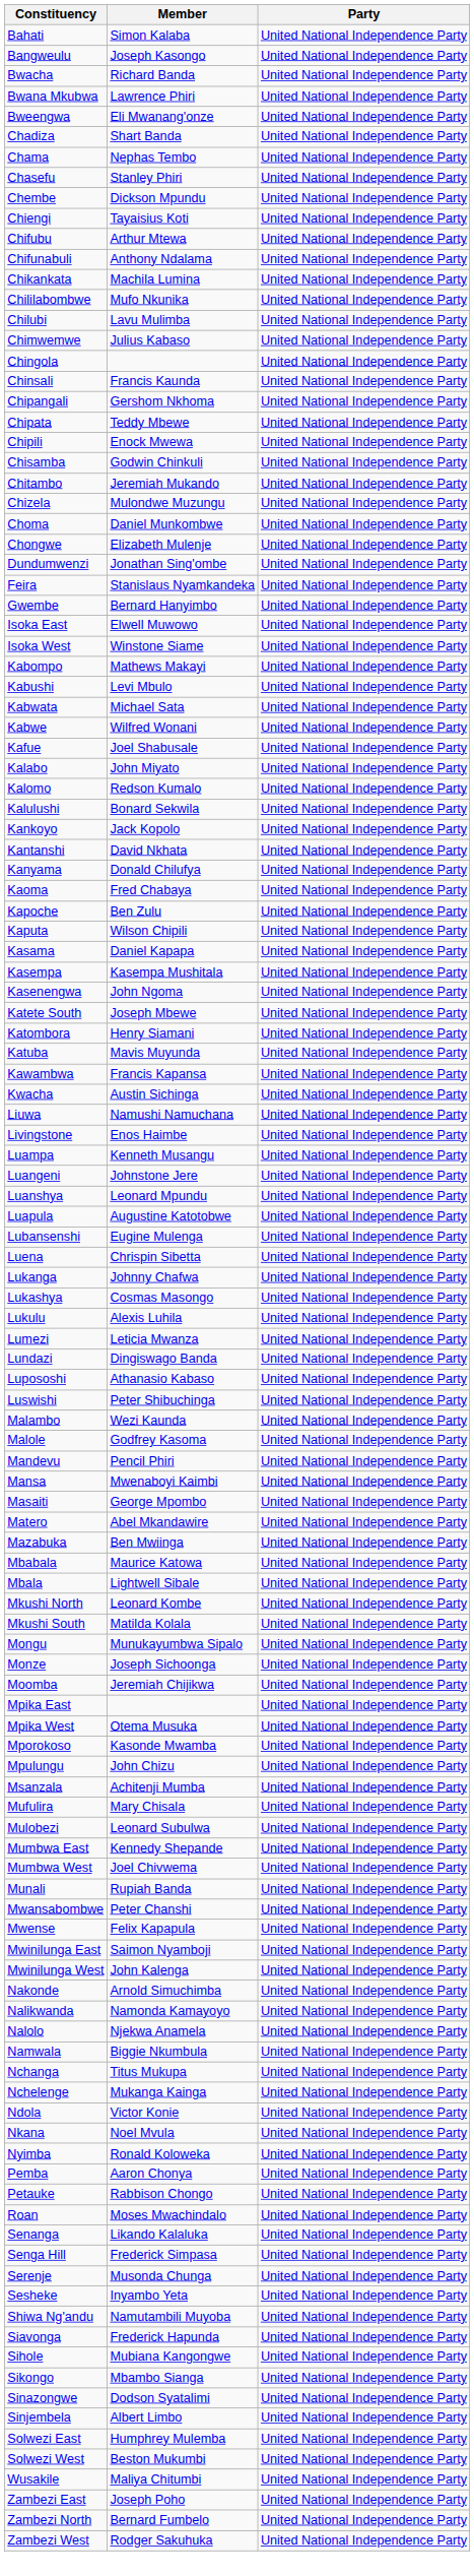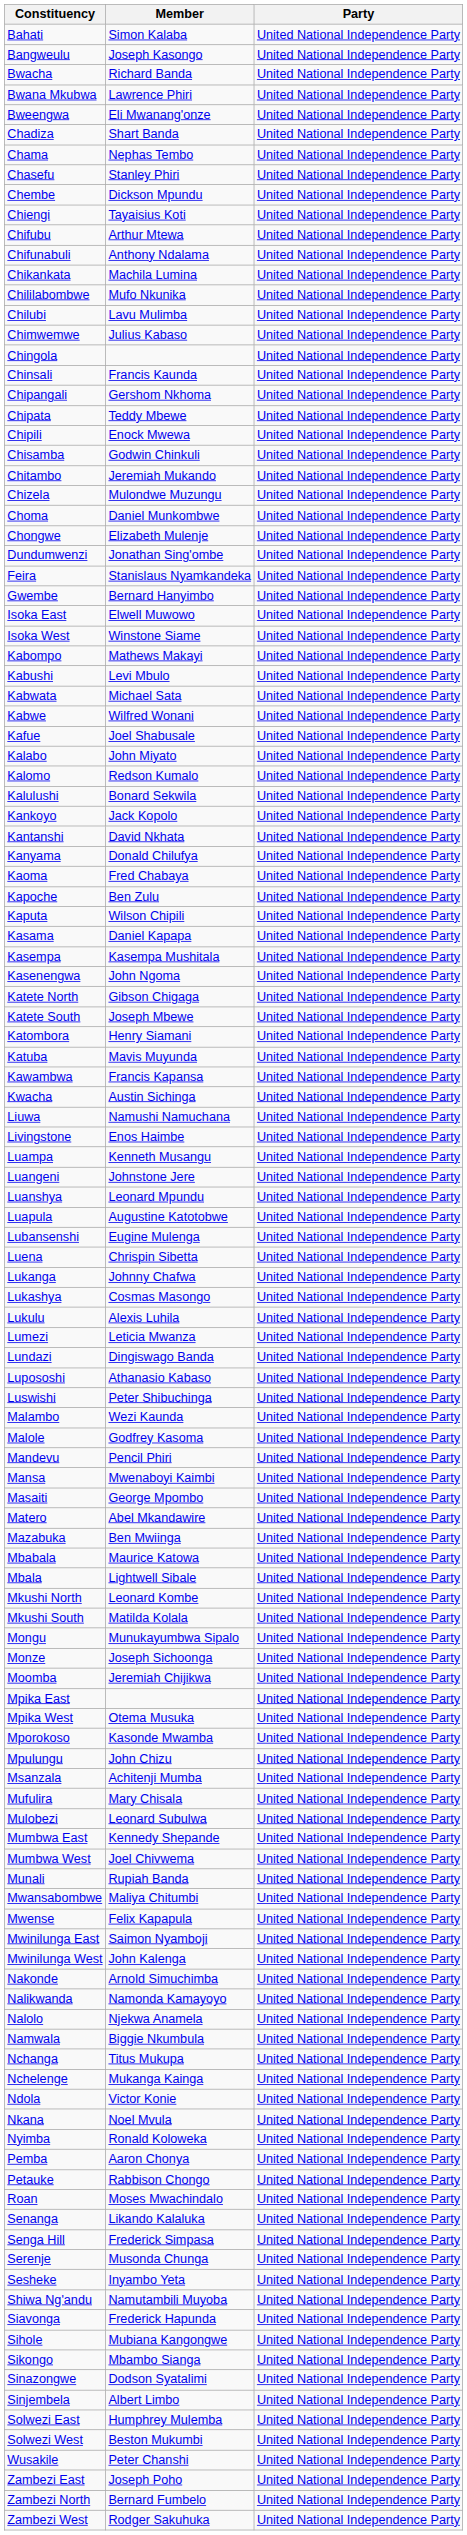 <table class="wikitable sortable">
 <tr>
 <th>Constituency</th>
 <th>Member</th>
 <th>Party</th>
 </tr>
 <tr>
 <td><a href='#'>Bahati</a></td>
 <td><a href='#'>Simon Kalaba</a></td>
 <td><a href='#'>United National Independence Party</a></td>
 </tr>
 <tr>
 <td><a href='#'>Bangweulu</a></td>
 <td><a href='#'>Joseph Kasongo</a></td>
 <td><a href='#'>United National Independence Party</a></td>
 </tr>
 <tr>
 <td><a href='#'>Bwacha</a></td>
 <td><a href='#'>Richard Banda</a></td>
 <td><a href='#'>United National Independence Party</a></td>
 </tr>
 <tr>
 <td><a href='#'>Bwana Mkubwa</a></td>
 <td><a href='#'>Lawrence Phiri</a></td>
 <td><a href='#'>United National Independence Party</a></td>
 </tr>
 <tr>
 <td><a href='#'>Bweengwa</a></td>
 <td><a href='#'>Eli Mwanang'onze</a></td>
 <td><a href='#'>United National Independence Party</a></td>
 </tr>
 <tr>
 <td><a href='#'>Chadiza</a></td>
 <td><a href='#'>Shart Banda</a></td>
 <td><a href='#'>United National Independence Party</a></td>
 </tr>
 <tr>
 <td><a href='#'>Chama</a></td>
 <td><a href='#'>Nephas Tembo</a></td>
 <td><a href='#'>United National Independence Party</a></td>
 </tr>
 <tr>
 <td><a href='#'>Chasefu</a></td>
 <td><a href='#'>Stanley Phiri</a></td>
 <td><a href='#'>United National Independence Party</a></td>
 </tr>
 <tr>
 <td><a href='#'>Chembe</a></td>
 <td><a href='#'>Dickson Mpundu</a></td>
 <td><a href='#'>United National Independence Party</a></td>
 </tr>
 <tr>
 <td><a href='#'>Chiengi</a></td>
 <td><a href='#'>Tayaisius Koti</a></td>
 <td><a href='#'>United National Independence Party</a></td>
 </tr>
 <tr>
 <td><a href='#'>Chifubu</a></td>
 <td><a href='#'>Arthur Mtewa</a></td>
 <td><a href='#'>United National Independence Party</a></td>
 </tr>
 <tr>
 <td><a href='#'>Chifunabuli</a></td>
 <td><a href='#'>Anthony Ndalama</a></td>
 <td><a href='#'>United National Independence Party</a></td>
 </tr>
 <tr>
 <td><a href='#'>Chikankata</a></td>
 <td><a href='#'>Machila Lumina</a></td>
 <td><a href='#'>United National Independence Party</a></td>
 </tr>
 <tr>
 <td><a href='#'>Chililabombwe</a></td>
 <td><a href='#'>Mufo Nkunika</a></td>
 <td><a href='#'>United National Independence Party</a></td>
 </tr>
 <tr>
 <td><a href='#'>Chilubi</a></td>
 <td><a href='#'>Lavu Mulimba</a></td>
 <td><a href='#'>United National Independence Party</a></td>
 </tr>
 <tr>
 <td><a href='#'>Chimwemwe</a></td>
 <td><a href='#'>Julius Kabaso</a></td>
 <td><a href='#'>United National Independence Party</a></td>
 </tr>
 <tr>
 <td><a href='#'>Chingola</a></td>
 <td></td>
 <td><a href='#'>United National Independence Party</a></td>
 </tr>
 <tr>
 <td><a href='#'>Chinsali</a></td>
 <td><a href='#'>Francis Kaunda</a></td>
 <td><a href='#'>United National Independence Party</a></td>
 </tr>
 <tr>
 <td><a href='#'>Chipangali</a></td>
 <td><a href='#'>Gershom Nkhoma</a></td>
 <td><a href='#'>United National Independence Party</a></td>
 </tr>
 <tr>
 <td><a href='#'>Chipata</a></td>
 <td><a href='#'>Teddy Mbewe</a></td>
 <td><a href='#'>United National Independence Party</a></td>
 </tr>
 <tr>
 <td><a href='#'>Chipili</a></td>
 <td><a href='#'>Enock Mwewa</a></td>
 <td><a href='#'>United National Independence Party</a></td>
 </tr>
 <tr>
 <td><a href='#'>Chisamba</a></td>
 <td><a href='#'>Godwin Chinkuli</a></td>
 <td><a href='#'>United National Independence Party</a></td>
 </tr>
 <tr>
 <td><a href='#'>Chitambo</a></td>
 <td><a href='#'>Jeremiah Mukando</a></td>
 <td><a href='#'>United National Independence Party</a></td>
 </tr>
 <tr>
 <td><a href='#'>Chizela</a></td>
 <td><a href='#'>Mulondwe Muzungu</a></td>
 <td><a href='#'>United National Independence Party</a></td>
 </tr>
 <tr>
 <td><a href='#'>Choma</a></td>
 <td><a href='#'>Daniel Munkombwe</a></td>
 <td><a href='#'>United National Independence Party</a></td>
 </tr>
 <tr>
 <td><a href='#'>Chongwe</a></td>
 <td><a href='#'>Elizabeth Mulenje</a></td>
 <td><a href='#'>United National Independence Party</a></td>
 </tr>
 <tr>
 <td><a href='#'>Dundumwenzi</a></td>
 <td><a href='#'>Jonathan Sing'ombe</a></td>
 <td><a href='#'>United National Independence Party</a></td>
 </tr>
 <tr>
 <td><a href='#'>Feira</a></td>
 <td><a href='#'>Stanislaus Nyamkandeka</a></td>
 <td><a href='#'>United National Independence Party</a></td>
 </tr>
 <tr>
 <td><a href='#'>Gwembe</a></td>
 <td><a href='#'>Bernard Hanyimbo</a></td>
 <td><a href='#'>United National Independence Party</a></td>
 </tr>
 <tr>
 <td><a href='#'>Isoka East</a></td>
 <td><a href='#'>Elwell Muwowo</a></td>
 <td><a href='#'>United National Independence Party</a></td>
 </tr>
 <tr>
 <td><a href='#'>Isoka West</a></td>
 <td><a href='#'>Winstone Siame</a></td>
 <td><a href='#'>United National Independence Party</a></td>
 </tr>
 <tr>
 <td><a href='#'>Kabompo</a></td>
 <td><a href='#'>Mathews Makayi</a></td>
 <td><a href='#'>United National Independence Party</a></td>
 </tr>
 <tr>
 <td><a href='#'>Kabushi</a></td>
 <td><a href='#'>Levi Mbulo</a></td>
 <td><a href='#'>United National Independence Party</a></td>
 </tr>
 <tr>
 <td><a href='#'>Kabwata</a></td>
 <td><a href='#'>Michael Sata</a></td>
 <td><a href='#'>United National Independence Party</a></td>
 </tr>
 <tr>
 <td><a href='#'>Kabwe</a></td>
 <td><a href='#'>Wilfred Wonani</a></td>
 <td><a href='#'>United National Independence Party</a></td>
 </tr>
 <tr>
 <td><a href='#'>Kafue</a></td>
 <td><a href='#'>Joel Shabusale</a></td>
 <td><a href='#'>United National Independence Party</a></td>
 </tr>
 <tr>
 <td><a href='#'>Kalabo</a></td>
 <td><a href='#'>John Miyato</a></td>
 <td><a href='#'>United National Independence Party</a></td>
 </tr>
 <tr>
 <td><a href='#'>Kalomo</a></td>
 <td><a href='#'>Redson Kumalo</a></td>
 <td><a href='#'>United National Independence Party</a></td>
 </tr>
 <tr>
 <td><a href='#'>Kalulushi</a></td>
 <td><a href='#'>Bonard Sekwila</a></td>
 <td><a href='#'>United National Independence Party</a></td>
 </tr>
 <tr>
 <td><a href='#'>Kankoyo</a></td>
 <td><a href='#'>Jack Kopolo</a></td>
 <td><a href='#'>United National Independence Party</a></td>
 </tr>
 <tr>
 <td><a href='#'>Kantanshi</a></td>
 <td><a href='#'>David Nkhata</a></td>
 <td><a href='#'>United National Independence Party</a></td>
 </tr>
 <tr>
 <td><a href='#'>Kanyama</a></td>
 <td><a href='#'>Donald Chilufya</a></td>
 <td><a href='#'>United National Independence Party</a></td>
 </tr>
 <tr>
 <td><a href='#'>Kaoma</a></td>
 <td><a href='#'>Fred Chabaya</a></td>
 <td><a href='#'>United National Independence Party</a></td>
 </tr>
 <tr>
 <td><a href='#'>Kapoche</a></td>
 <td><a href='#'>Ben Zulu</a></td>
 <td><a href='#'>United National Independence Party</a></td>
 </tr>
 <tr>
 <td><a href='#'>Kaputa</a></td>
 <td><a href='#'>Wilson Chipili</a></td>
 <td><a href='#'>United National Independence Party</a></td>
 </tr>
 <tr>
 <td><a href='#'>Kasama</a></td>
 <td><a href='#'>Daniel Kapapa</a></td>
 <td><a href='#'>United National Independence Party</a></td>
 </tr>
 <tr>
 <td><a href='#'>Kasempa</a></td>
 <td><a href='#'>Kasempa Mushitala</a></td>
 <td><a href='#'>United National Independence Party</a></td>
 </tr>
 <tr>
 <td><a href='#'>Kasenengwa</a></td>
 <td><a href='#'>John Ngoma</a></td>
 <td><a href='#'>United National Independence Party</a></td>
 </tr>
 <tr>
+<td><a href='#'>Katete North</a></td>
+<td><a href='#'>Gibson Chigaga</a></td>
+<td><a href='#'>United National Independence Party</a></td>
+</tr>
+<tr>
 <td><a href='#'>Katete South</a></td>
 <td><a href='#'>Joseph Mbewe</a></td>
 <td><a href='#'>United National Independence Party</a></td>
 </tr>
 <tr>
 <td><a href='#'>Katombora</a></td>
 <td><a href='#'>Henry Siamani</a></td>
 <td><a href='#'>United National Independence Party</a></td>
 </tr>
 <tr>
 <td><a href='#'>Katuba</a></td>
 <td><a href='#'>Mavis Muyunda</a></td>
 <td><a href='#'>United National Independence Party</a></td>
 </tr>
 <tr>
 <td><a href='#'>Kawambwa</a></td>
 <td><a href='#'>Francis Kapansa</a></td>
 <td><a href='#'>United National Independence Party</a></td>
 </tr>
 <tr>
 <td><a href='#'>Kwacha</a></td>
 <td><a href='#'>Austin Sichinga</a></td>
 <td><a href='#'>United National Independence Party</a></td>
 </tr>
 <tr>
 <td><a href='#'>Liuwa</a></td>
 <td><a href='#'>Namushi Namuchana</a></td>
 <td><a href='#'>United National Independence Party</a></td>
 </tr>
 <tr>
 <td><a href='#'>Livingstone</a></td>
 <td><a href='#'>Enos Haimbe</a></td>
 <td><a href='#'>United National Independence Party</a></td>
 </tr>
 <tr>
 <td><a href='#'>Luampa</a></td>
 <td><a href='#'>Kenneth Musangu</a></td>
 <td><a href='#'>United National Independence Party</a></td>
 </tr>
 <tr>
 <td><a href='#'>Luangeni</a></td>
 <td><a href='#'>Johnstone Jere</a></td>
 <td><a href='#'>United National Independence Party</a></td>
 </tr>
 <tr>
 <td><a href='#'>Luanshya</a></td>
 <td><a href='#'>Leonard Mpundu</a></td>
 <td><a href='#'>United National Independence Party</a></td>
 </tr>
 <tr>
 <td><a href='#'>Luapula</a></td>
 <td><a href='#'>Augustine Katotobwe</a></td>
 <td><a href='#'>United National Independence Party</a></td>
 </tr>
 <tr>
 <td><a href='#'>Lubansenshi</a></td>
 <td><a href='#'>Eugine Mulenga</a></td>
 <td><a href='#'>United National Independence Party</a></td>
 </tr>
 <tr>
 <td><a href='#'>Luena</a></td>
 <td><a href='#'>Chrispin Sibetta</a></td>
 <td><a href='#'>United National Independence Party</a></td>
 </tr>
 <tr>
 <td><a href='#'>Lukanga</a></td>
 <td><a href='#'>Johnny Chafwa</a></td>
 <td><a href='#'>United National Independence Party</a></td>
 </tr>
 <tr>
 <td><a href='#'>Lukashya</a></td>
 <td><a href='#'>Cosmas Masongo</a></td>
 <td><a href='#'>United National Independence Party</a></td>
 </tr>
 <tr>
 <td><a href='#'>Lukulu</a></td>
 <td><a href='#'>Alexis Luhila</a></td>
 <td><a href='#'>United National Independence Party</a></td>
 </tr>
 <tr>
 <td><a href='#'>Lumezi</a></td>
 <td><a href='#'>Leticia Mwanza</a></td>
 <td><a href='#'>United National Independence Party</a></td>
 </tr>
 <tr>
 <td><a href='#'>Lundazi</a></td>
 <td><a href='#'>Dingiswago Banda</a></td>
 <td><a href='#'>United National Independence Party</a></td>
 </tr>
 <tr>
 <td><a href='#'>Lupososhi</a></td>
 <td><a href='#'>Athanasio Kabaso</a></td>
 <td><a href='#'>United National Independence Party</a></td>
 </tr>
 <tr>
 <td><a href='#'>Luswishi</a></td>
 <td><a href='#'>Peter Shibuchinga</a></td>
 <td><a href='#'>United National Independence Party</a></td>
 </tr>
 <tr>
 <td><a href='#'>Malambo</a></td>
 <td><a href='#'>Wezi Kaunda</a></td>
 <td><a href='#'>United National Independence Party</a></td>
 </tr>
 <tr>
 <td><a href='#'>Malole</a></td>
 <td><a href='#'>Godfrey Kasoma</a></td>
 <td><a href='#'>United National Independence Party</a></td>
 </tr>
 <tr>
 <td><a href='#'>Mandevu</a></td>
 <td><a href='#'>Pencil Phiri</a></td>
 <td><a href='#'>United National Independence Party</a></td>
 </tr>
 <tr>
 <td><a href='#'>Mansa</a></td>
 <td><a href='#'>Mwenaboyi Kaimbi</a></td>
 <td><a href='#'>United National Independence Party</a></td>
 </tr>
 <tr>
 <td><a href='#'>Masaiti</a></td>
 <td><a href='#'>George Mpombo</a></td>
 <td><a href='#'>United National Independence Party</a></td>
 </tr>
 <tr>
 <td><a href='#'>Matero</a></td>
 <td><a href='#'>Abel Mkandawire</a></td>
 <td><a href='#'>United National Independence Party</a></td>
 </tr>
 <tr>
 <td><a href='#'>Mazabuka</a></td>
 <td><a href='#'>Ben Mwiinga</a></td>
 <td><a href='#'>United National Independence Party</a></td>
 </tr>
 <tr>
 <td><a href='#'>Mbabala</a></td>
 <td><a href='#'>Maurice Katowa</a></td>
 <td><a href='#'>United National Independence Party</a></td>
 </tr>
 <tr>
 <td><a href='#'>Mbala</a></td>
 <td><a href='#'>Lightwell Sibale</a></td>
 <td><a href='#'>United National Independence Party</a></td>
 </tr>
 <tr>
 <td><a href='#'>Mkushi North</a></td>
 <td><a href='#'>Leonard Kombe</a></td>
 <td><a href='#'>United National Independence Party</a></td>
 </tr>
 <tr>
 <td><a href='#'>Mkushi South</a></td>
 <td><a href='#'>Matilda Kolala</a></td>
 <td><a href='#'>United National Independence Party</a></td>
 </tr>
 <tr>
 <td><a href='#'>Mongu</a></td>
 <td><a href='#'>Munukayumbwa Sipalo</a></td>
 <td><a href='#'>United National Independence Party</a></td>
 </tr>
 <tr>
 <td><a href='#'>Monze</a></td>
 <td><a href='#'>Joseph Sichoonga</a></td>
 <td><a href='#'>United National Independence Party</a></td>
 </tr>
 <tr>
 <td><a href='#'>Moomba</a></td>
 <td><a href='#'>Jeremiah Chijikwa</a></td>
 <td><a href='#'>United National Independence Party</a></td>
 </tr>
 <tr>
 <td><a href='#'>Mpika East</a></td>
 <td></td>
 <td><a href='#'>United National Independence Party</a></td>
 </tr>
 <tr>
 <td><a href='#'>Mpika West</a></td>
 <td><a href='#'>Otema Musuka</a></td>
 <td><a href='#'>United National Independence Party</a></td>
 </tr>
 <tr>
 <td><a href='#'>Mporokoso</a></td>
 <td><a href='#'>Kasonde Mwamba</a></td>
 <td><a href='#'>United National Independence Party</a></td>
 </tr>
 <tr>
 <td><a href='#'>Mpulungu</a></td>
 <td><a href='#'>John Chizu</a></td>
 <td><a href='#'>United National Independence Party</a></td>
 </tr>
 <tr>
 <td><a href='#'>Msanzala</a></td>
 <td><a href='#'>Achitenji Mumba</a></td>
 <td><a href='#'>United National Independence Party</a></td>
 </tr>
 <tr>
 <td><a href='#'>Mufulira</a></td>
 <td><a href='#'>Mary Chisala</a></td>
 <td><a href='#'>United National Independence Party</a></td>
 </tr>
 <tr>
 <td><a href='#'>Mulobezi</a></td>
 <td><a href='#'>Leonard Subulwa</a></td>
 <td><a href='#'>United National Independence Party</a></td>
 </tr>
 <tr>
 <td><a href='#'>Mumbwa East</a></td>
 <td><a href='#'>Kennedy Shepande</a></td>
 <td><a href='#'>United National Independence Party</a></td>
 </tr>
 <tr>
 <td><a href='#'>Mumbwa West</a></td>
 <td><a href='#'>Joel Chivwema</a></td>
 <td><a href='#'>United National Independence Party</a></td>
 </tr>
 <tr>
 <td><a href='#'>Munali</a></td>
 <td><a href='#'>Rupiah Banda</a></td>
 <td><a href='#'>United National Independence Party</a></td>
 </tr>
 <tr>
 <td><a href='#'>Mwansabombwe</a></td>
-<td><a href='#'>Peter Chanshi</a></td>
+<td><a href='#'>Maliya Chitumbi</a></td>
 <td><a href='#'>United National Independence Party</a></td>
 </tr>
 <tr>
 <td><a href='#'>Mwense</a></td>
 <td><a href='#'>Felix Kapapula</a></td>
 <td><a href='#'>United National Independence Party</a></td>
 </tr>
 <tr>
 <td><a href='#'>Mwinilunga East</a></td>
 <td><a href='#'>Saimon Nyamboji</a></td>
 <td><a href='#'>United National Independence Party</a></td>
 </tr>
 <tr>
 <td><a href='#'>Mwinilunga West</a></td>
 <td><a href='#'>John Kalenga</a></td>
 <td><a href='#'>United National Independence Party</a></td>
 </tr>
 <tr>
 <td><a href='#'>Nakonde</a></td>
 <td><a href='#'>Arnold Simuchimba</a></td>
 <td><a href='#'>United National Independence Party</a></td>
 </tr>
 <tr>
 <td><a href='#'>Nalikwanda</a></td>
 <td><a href='#'>Namonda Kamayoyo</a></td>
 <td><a href='#'>United National Independence Party</a></td>
 </tr>
 <tr>
 <td><a href='#'>Nalolo</a></td>
 <td><a href='#'>Njekwa Anamela</a></td>
 <td><a href='#'>United National Independence Party</a></td>
 </tr>
 <tr>
 <td><a href='#'>Namwala</a></td>
 <td><a href='#'>Biggie Nkumbula</a></td>
 <td><a href='#'>United National Independence Party</a></td>
 </tr>
 <tr>
 <td><a href='#'>Nchanga</a></td>
 <td><a href='#'>Titus Mukupa</a></td>
 <td><a href='#'>United National Independence Party</a></td>
 </tr>
 <tr>
 <td><a href='#'>Nchelenge</a></td>
 <td><a href='#'>Mukanga Kainga</a></td>
 <td><a href='#'>United National Independence Party</a></td>
 </tr>
 <tr>
 <td><a href='#'>Ndola</a></td>
 <td><a href='#'>Victor Konie</a></td>
 <td><a href='#'>United National Independence Party</a></td>
 </tr>
 <tr>
 <td><a href='#'>Nkana</a></td>
 <td><a href='#'>Noel Mvula</a></td>
 <td><a href='#'>United National Independence Party</a></td>
 </tr>
 <tr>
 <td><a href='#'>Nyimba</a></td>
 <td><a href='#'>Ronald Koloweka</a></td>
 <td><a href='#'>United National Independence Party</a></td>
 </tr>
 <tr>
 <td><a href='#'>Pemba</a></td>
 <td><a href='#'>Aaron Chonya</a></td>
 <td><a href='#'>United National Independence Party</a></td>
 </tr>
 <tr>
 <td><a href='#'>Petauke</a></td>
 <td><a href='#'>Rabbison Chongo</a></td>
 <td><a href='#'>United National Independence Party</a></td>
 </tr>
 <tr>
 <td><a href='#'>Roan</a></td>
 <td><a href='#'>Moses Mwachindalo</a></td>
 <td><a href='#'>United National Independence Party</a></td>
 </tr>
 <tr>
 <td><a href='#'>Senanga</a></td>
 <td><a href='#'>Likando Kalaluka</a></td>
 <td><a href='#'>United National Independence Party</a></td>
 </tr>
 <tr>
 <td><a href='#'>Senga Hill</a></td>
 <td><a href='#'>Frederick Simpasa</a></td>
 <td><a href='#'>United National Independence Party</a></td>
 </tr>
 <tr>
 <td><a href='#'>Serenje</a></td>
 <td><a href='#'>Musonda Chunga</a></td>
 <td><a href='#'>United National Independence Party</a></td>
 </tr>
 <tr>
 <td><a href='#'>Sesheke</a></td>
 <td><a href='#'>Inyambo Yeta</a></td>
 <td><a href='#'>United National Independence Party</a></td>
 </tr>
 <tr>
 <td><a href='#'>Shiwa Ng'andu</a></td>
 <td><a href='#'>Namutambili Muyoba</a></td>
 <td><a href='#'>United National Independence Party</a></td>
 </tr>
 <tr>
 <td><a href='#'>Siavonga</a></td>
 <td><a href='#'>Frederick Hapunda</a></td>
 <td><a href='#'>United National Independence Party</a></td>
 </tr>
 <tr>
 <td><a href='#'>Sihole</a></td>
 <td><a href='#'>Mubiana Kangongwe</a></td>
 <td><a href='#'>United National Independence Party</a></td>
 </tr>
 <tr>
 <td><a href='#'>Sikongo</a></td>
 <td><a href='#'>Mbambo Sianga</a></td>
 <td><a href='#'>United National Independence Party</a></td>
 </tr>
 <tr>
 <td><a href='#'>Sinazongwe</a></td>
 <td><a href='#'>Dodson Syatalimi</a></td>
 <td><a href='#'>United National Independence Party</a></td>
 </tr>
 <tr>
 <td><a href='#'>Sinjembela</a></td>
 <td><a href='#'>Albert Limbo</a></td>
 <td><a href='#'>United National Independence Party</a></td>
 </tr>
 <tr>
 <td><a href='#'>Solwezi East</a></td>
 <td><a href='#'>Humphrey Mulemba</a></td>
 <td><a href='#'>United National Independence Party</a></td>
 </tr>
 <tr>
 <td><a href='#'>Solwezi West</a></td>
 <td><a href='#'>Beston Mukumbi</a></td>
 <td><a href='#'>United National Independence Party</a></td>
 </tr>
 <tr>
 <td><a href='#'>Wusakile</a></td>
-<td><a href='#'>Maliya Chitumbi</a></td>
+<td><a href='#'>Peter Chanshi</a></td>
 <td><a href='#'>United National Independence Party</a></td>
 </tr>
 <tr>
 <td><a href='#'>Zambezi East</a></td>
 <td><a href='#'>Joseph Poho</a></td>
 <td><a href='#'>United National Independence Party</a></td>
 </tr>
 <tr>
 <td><a href='#'>Zambezi North</a></td>
 <td><a href='#'>Bernard Fumbelo</a></td>
 <td><a href='#'>United National Independence Party</a></td>
 </tr>
 <tr>
 <td><a href='#'>Zambezi West</a></td>
 <td><a href='#'>Rodger Sakuhuka</a></td>
 <td><a href='#'>United National Independence Party</a></td>
 </tr>
 </table>
